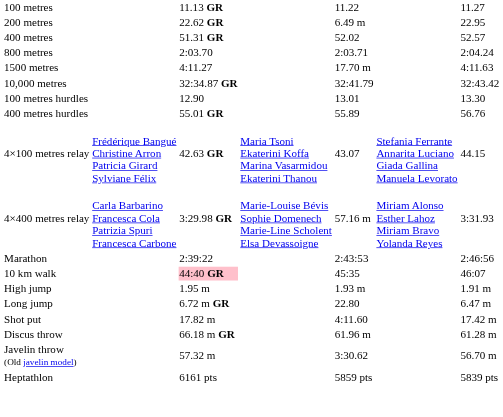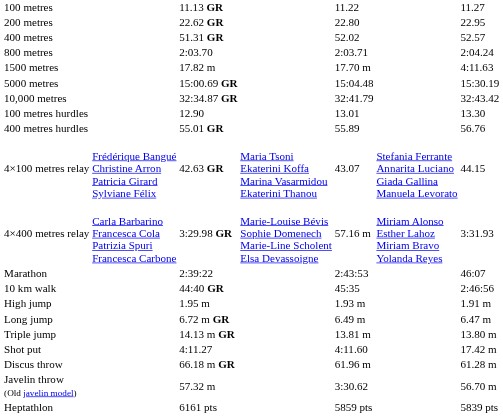 <table>
 <tr>
 <td>100 metres</td>
 <td></td>
 <td>11.13 <strong>GR</strong></td>
 <td></td>
 <td>11.22</td>
 <td></td>
 <td>11.27</td>
 </tr>
 <tr>
 <td>200 metres</td>
 <td></td>
 <td>22.62 <strong>GR</strong></td>
 <td></td>
-<td>6.49 m</td>
+<td>22.80</td>
 <td></td>
 <td>22.95</td>
 </tr>
 <tr>
 <td>400 metres</td>
 <td></td>
 <td>51.31 <strong>GR</strong></td>
 <td></td>
 <td>52.02</td>
 <td></td>
 <td>52.57</td>
 </tr>
 <tr>
 <td>800 metres</td>
 <td></td>
 <td>2:03.70</td>
 <td></td>
 <td>2:03.71</td>
 <td></td>
 <td>2:04.24</td>
 </tr>
 <tr>
 <td>1500 metres</td>
 <td></td>
-<td>4:11.27</td>
+<td>17.82 m</td>
 <td></td>
 <td>17.70 m</td>
 <td></td>
 <td>4:11.63</td>
+</tr>
+<tr>
+<td>5000 metres</td>
+<td></td>
+<td>15:00.69 <strong>GR</strong></td>
+<td></td>
+<td>15:04.48</td>
+<td></td>
+<td>15:30.19</td>
 </tr>
 <tr>
 <td>10,000 metres</td>
 <td></td>
 <td>32:34.87 <strong>GR</strong></td>
 <td></td>
 <td>32:41.79</td>
 <td></td>
 <td>32:43.42</td>
 </tr>
 <tr>
 <td>100 metres hurdles</td>
 <td></td>
 <td>12.90</td>
 <td></td>
 <td>13.01</td>
 <td></td>
 <td>13.30</td>
 </tr>
 <tr>
 <td>400 metres hurdles</td>
 <td></td>
 <td>55.01 <strong>GR</strong></td>
 <td></td>
 <td>55.89</td>
 <td></td>
 <td>56.76</td>
 </tr>
 <tr>
 <td>4×100 metres relay</td>
 <td><br><a href='#'>Frédérique Bangué</a><br><a href='#'>Christine Arron</a><br><a href='#'>Patricia Girard</a><br><a href='#'>Sylviane Félix</a></td>
 <td>42.63 <strong>GR</strong></td>
 <td><br><a href='#'>Maria Tsoni</a><br><a href='#'>Ekaterini Koffa</a><br><a href='#'>Marina Vasarmidou</a><br><a href='#'>Ekaterini Thanou</a></td>
 <td>43.07</td>
 <td><br><a href='#'>Stefania Ferrante</a><br><a href='#'>Annarita Luciano</a><br><a href='#'>Giada Gallina</a><br><a href='#'>Manuela Levorato</a></td>
 <td>44.15</td>
 </tr>
 <tr>
 <td>4×400 metres relay</td>
 <td><br><a href='#'>Carla Barbarino</a><br><a href='#'>Francesca Cola</a><br><a href='#'>Patrizia Spuri</a><br><a href='#'>Francesca Carbone</a></td>
 <td>3:29.98 <strong>GR</strong></td>
 <td><br><a href='#'>Marie-Louise Bévis</a><br><a href='#'>Sophie Domenech</a><br><a href='#'>Marie-Line Scholent</a><br><a href='#'>Elsa Devassoigne</a></td>
 <td>57.16 m</td>
 <td><br><a href='#'>Miriam Alonso</a><br><a href='#'>Esther Lahoz</a><br><a href='#'>Miriam Bravo</a><br><a href='#'>Yolanda Reyes</a></td>
 <td>3:31.93</td>
 </tr>
 <tr>
 <td>Marathon</td>
 <td></td>
 <td>2:39:22</td>
 <td></td>
 <td>2:43:53</td>
 <td></td>
-<td>2:46:56</td>
+<td>46:07</td>
 </tr>
 <tr>
 <td>10 km walk</td>
 <td></td>
-<td style="background: pink;">44:40 <strong>GR</strong></td>
+<td>44:40 <strong>GR</strong></td>
 <td></td>
 <td>45:35</td>
 <td></td>
-<td>46:07</td>
+<td>2:46:56</td>
 </tr>
 <tr>
 <td>High jump</td>
 <td></td>
 <td>1.95 m</td>
 <td></td>
 <td>1.93 m</td>
 <td></td>
 <td>1.91 m</td>
 </tr>
 <tr>
 <td>Long jump</td>
 <td></td>
 <td>6.72 m <strong>GR</strong></td>
 <td></td>
-<td>22.80</td>
+<td>6.49 m</td>
 <td></td>
 <td>6.47 m</td>
 </tr>
 <tr>
+<td>Triple jump</td>
+<td></td>
+<td>14.13 m <strong>GR</strong></td>
+<td></td>
+<td>13.81 m</td>
+<td></td>
+<td>13.80 m</td>
+</tr>
+<tr>
 <td>Shot put</td>
 <td></td>
-<td>17.82 m</td>
+<td>4:11.27</td>
 <td></td>
 <td>4:11.60</td>
 <td></td>
 <td>17.42 m</td>
 </tr>
 <tr>
 <td>Discus throw</td>
 <td></td>
 <td>66.18 m <strong>GR</strong></td>
 <td></td>
 <td>61.96 m</td>
 <td></td>
 <td>61.28 m</td>
 </tr>
 <tr>
 <td>Javelin throw<br><small>(Old <a href='#'>javelin model</a>)</small></td>
 <td></td>
 <td>57.32 m</td>
 <td></td>
 <td>3:30.62</td>
 <td></td>
 <td>56.70 m</td>
 </tr>
 <tr>
 <td>Heptathlon</td>
 <td></td>
 <td>6161 pts</td>
 <td></td>
 <td>5859 pts</td>
 <td></td>
 <td>5839 pts</td>
 </tr>
 </table>
